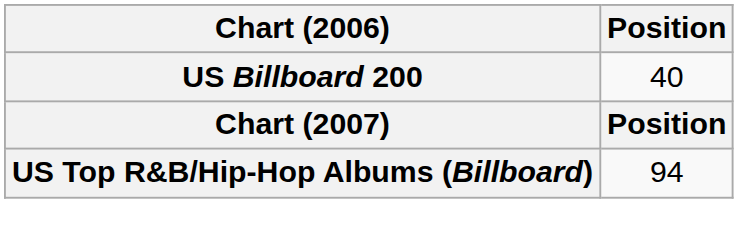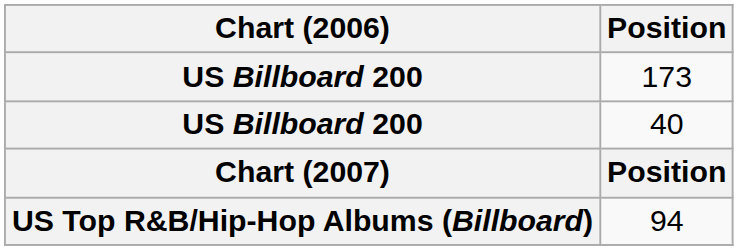 <table class="wikitable plainrowheaders" style="text-align:center">
 <tr>
 <th scope="col">Chart (2006)</th>
 <th scope="col">Position</th>
+</tr>
+<tr>
+<th scope="row">US <em>Billboard</em> 200</th>
+<td>173</td>
 </tr>
 <tr>
 <th scope="row">US <em>Billboard</em> 200</th>
 <td>40</td>
 </tr>
 <tr>
 <th scope="col">Chart (2007)</th>
 <th scope="col">Position</th>
 </tr>
 <tr>
 <th scope="row">US Top R&B/Hip-Hop Albums (<em>Billboard</em>)</th>
 <td>94</td>
 </tr>
 </table>
